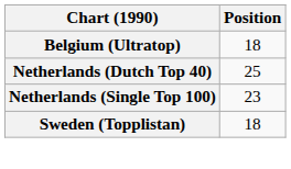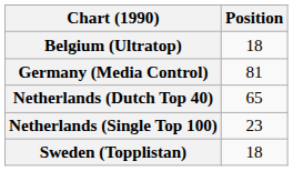 <table class="wikitable sortable plainrowheaders" style="text-align:center">
 <tr>
 <th>Chart (1990)</th>
 <th>Position</th>
 </tr>
 <tr>
 <th scope="row">Belgium (Ultratop)</th>
 <td>18</td>
 </tr>
 <tr>
+<th scope="row">Germany (Media Control)</th>
+<td>81</td>
+</tr>
+<tr>
 <th scope="row">Netherlands (Dutch Top 40)</th>
-<td>25</td>
+<td>65</td>
 </tr>
 <tr>
 <th scope="row">Netherlands (Single Top 100)</th>
 <td>23</td>
 </tr>
 <tr>
 <th scope="row">Sweden (Topplistan)</th>
 <td>18</td>
 </tr>
 </table>
